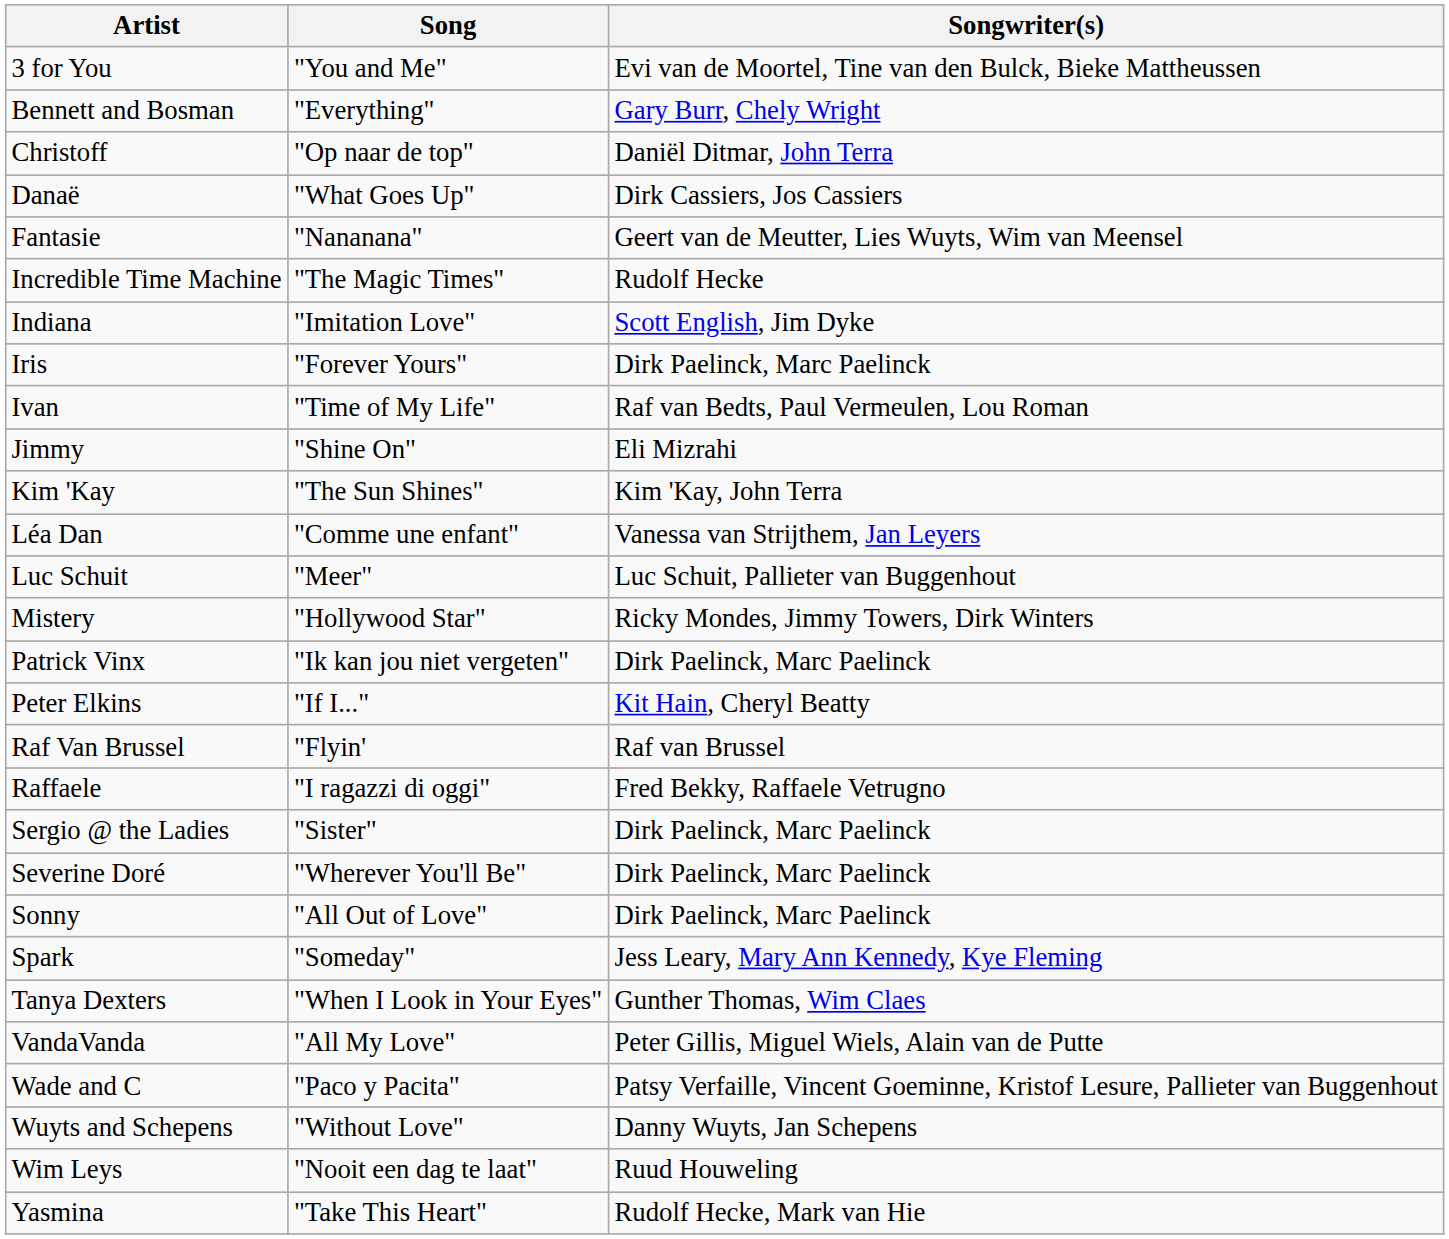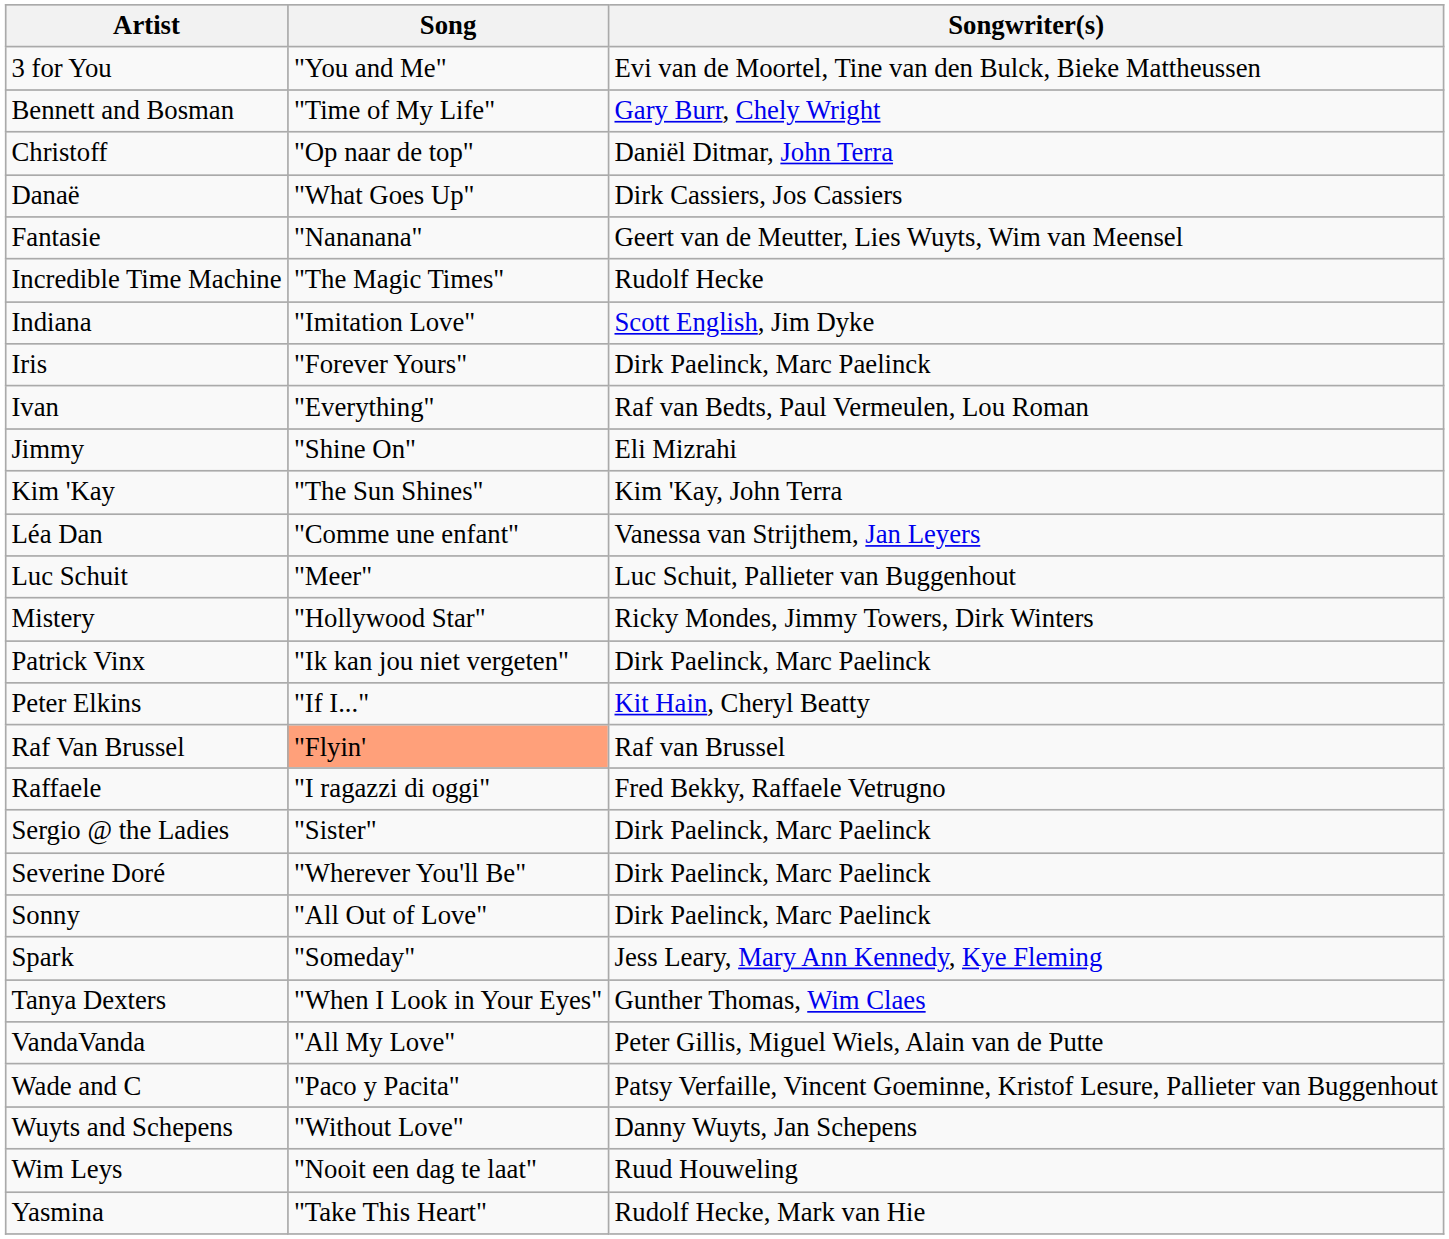 <table class="wikitable" style="margin: 1em auto 1em auto">
 <tr>
 <th>Artist</th>
 <th>Song</th>
 <th>Songwriter(s)</th>
 </tr>
 <tr>
 <td>3 for You</td>
 <td>"You and Me"</td>
 <td>Evi van de Moortel, Tine van den Bulck, Bieke Mattheussen</td>
 </tr>
 <tr>
 <td>Bennett and Bosman</td>
-<td>"Everything"</td>
+<td>"Time of My Life"</td>
 <td><a href='#'>Gary Burr</a>, <a href='#'>Chely Wright</a></td>
 </tr>
 <tr>
 <td>Christoff</td>
 <td>"Op naar de top"</td>
 <td>Daniël Ditmar, <a href='#'>John Terra</a></td>
 </tr>
 <tr>
 <td>Danaë</td>
 <td>"What Goes Up"</td>
 <td>Dirk Cassiers, Jos Cassiers</td>
 </tr>
 <tr>
 <td>Fantasie</td>
 <td>"Nananana"</td>
 <td>Geert van de Meutter, Lies Wuyts, Wim van Meensel</td>
 </tr>
 <tr>
 <td>Incredible Time Machine</td>
 <td>"The Magic Times"</td>
 <td>Rudolf Hecke</td>
 </tr>
 <tr>
 <td>Indiana</td>
 <td>"Imitation Love"</td>
 <td><a href='#'>Scott English</a>, Jim Dyke</td>
 </tr>
 <tr>
 <td>Iris</td>
 <td>"Forever Yours"</td>
 <td>Dirk Paelinck, Marc Paelinck</td>
 </tr>
 <tr>
 <td>Ivan</td>
-<td>"Time of My Life"</td>
+<td>"Everything"</td>
 <td>Raf van Bedts, Paul Vermeulen, Lou Roman</td>
 </tr>
 <tr>
 <td>Jimmy</td>
 <td>"Shine On"</td>
 <td>Eli Mizrahi</td>
 </tr>
 <tr>
 <td>Kim 'Kay</td>
 <td>"The Sun Shines"</td>
 <td>Kim 'Kay, John Terra</td>
 </tr>
 <tr>
 <td>Léa Dan</td>
 <td>"Comme une enfant"</td>
 <td>Vanessa van Strijthem, <a href='#'>Jan Leyers</a></td>
 </tr>
 <tr>
 <td>Luc Schuit</td>
 <td>"Meer"</td>
 <td>Luc Schuit, Pallieter van Buggenhout</td>
 </tr>
 <tr>
 <td>Mistery</td>
 <td>"Hollywood Star"</td>
 <td>Ricky Mondes, Jimmy Towers, Dirk Winters</td>
 </tr>
 <tr>
 <td>Patrick Vinx</td>
 <td>"Ik kan jou niet vergeten"</td>
 <td>Dirk Paelinck, Marc Paelinck</td>
 </tr>
 <tr>
 <td>Peter Elkins</td>
 <td>"If I..."</td>
 <td><a href='#'>Kit Hain</a>, Cheryl Beatty</td>
 </tr>
 <tr>
 <td>Raf Van Brussel</td>
-<td>"Flyin'</td>
+<td style="background: lightsalmon;">"Flyin'</td>
 <td>Raf van Brussel</td>
 </tr>
 <tr>
 <td>Raffaele</td>
 <td>"I ragazzi di oggi"</td>
 <td>Fred Bekky, Raffaele Vetrugno</td>
 </tr>
 <tr>
 <td>Sergio @ the Ladies</td>
 <td>"Sister"</td>
 <td>Dirk Paelinck, Marc Paelinck</td>
 </tr>
 <tr>
 <td>Severine Doré</td>
 <td>"Wherever You'll Be"</td>
 <td>Dirk Paelinck, Marc Paelinck</td>
 </tr>
 <tr>
 <td>Sonny</td>
 <td>"All Out of Love"</td>
 <td>Dirk Paelinck, Marc Paelinck</td>
 </tr>
 <tr>
 <td>Spark</td>
 <td>"Someday"</td>
 <td>Jess Leary, <a href='#'>Mary Ann Kennedy</a>, <a href='#'>Kye Fleming</a></td>
 </tr>
 <tr>
 <td>Tanya Dexters</td>
 <td>"When I Look in Your Eyes"</td>
 <td>Gunther Thomas, <a href='#'>Wim Claes</a></td>
 </tr>
 <tr>
 <td>VandaVanda</td>
 <td>"All My Love"</td>
 <td>Peter Gillis, Miguel Wiels, Alain van de Putte</td>
 </tr>
 <tr>
 <td>Wade and C</td>
 <td>"Paco y Pacita"</td>
 <td>Patsy Verfaille, Vincent Goeminne, Kristof Lesure, Pallieter van Buggenhout</td>
 </tr>
 <tr>
 <td>Wuyts and Schepens</td>
 <td>"Without Love"</td>
 <td>Danny Wuyts, Jan Schepens</td>
 </tr>
 <tr>
 <td>Wim Leys</td>
 <td>"Nooit een dag te laat"</td>
 <td>Ruud Houweling</td>
 </tr>
 <tr>
 <td>Yasmina</td>
 <td>"Take This Heart"</td>
 <td>Rudolf Hecke, Mark van Hie</td>
 </tr>
 </table>
